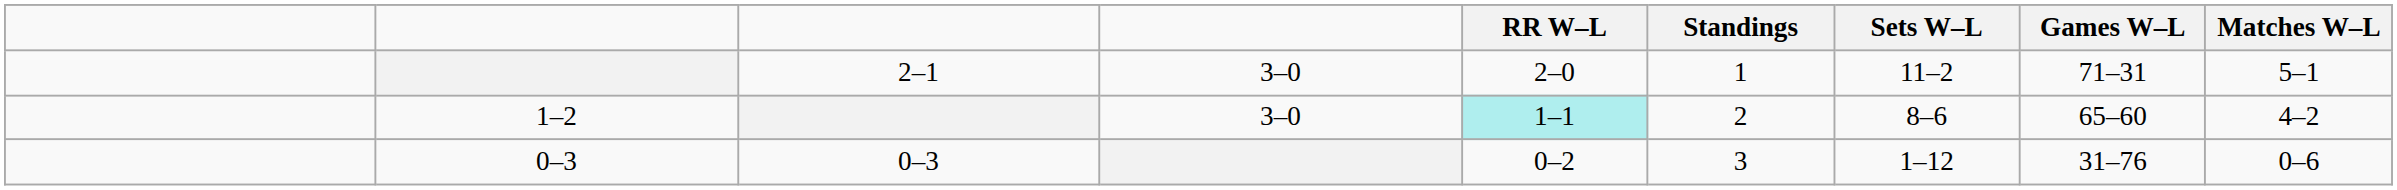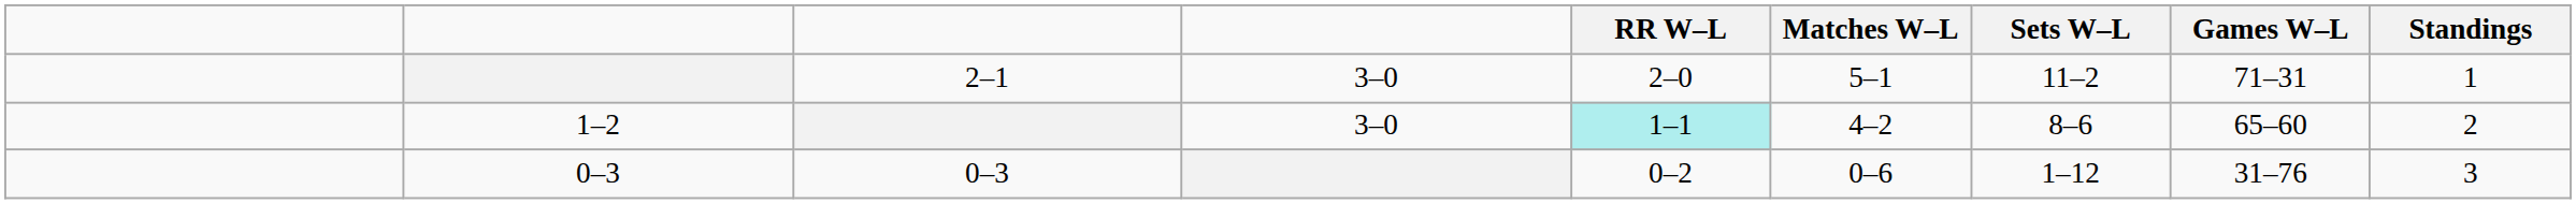 <table class="wikitable" style="width: 100%; text-align:center; font-size:90%">
 <tr>
 <td width=166></td>
 <td width=162></td>
 <td width=162></td>
 <td width=162></td>
 <th width=80>RR W–L</th>
-<th width=80>Standings</th>
+<th width=80>Matches W–L</th>
 <th width=80>Sets W–L</th>
 <th width=80>Games W–L</th>
-<th width=80>Matches W–L</th>
+<th width=80>Standings</th>
 </tr>
 <tr>
 <td style="text-align:left;"></td>
 <th bgcolor="ededed"></th>
 <td>2–1</td>
 <td>3–0</td>
 <td>2–0</td>
-<td>1</td>
+<td>5–1</td>
 <td>11–2</td>
 <td>71–31</td>
-<td>5–1</td>
+<td>1</td>
 </tr>
 <tr>
 <td style="text-align:left;"></td>
 <td>1–2</td>
 <th bgcolor="ededed"></th>
 <td>3–0</td>
 <td style="background: paleturquoise;">1–1</td>
-<td>2</td>
+<td>4–2</td>
 <td>8–6</td>
 <td>65–60</td>
-<td>4–2</td>
+<td>2</td>
 </tr>
 <tr>
 <td style="text-align:left;"></td>
 <td>0–3</td>
 <td>0–3</td>
 <th bgcolor="ededed"></th>
 <td>0–2</td>
-<td>3</td>
+<td>0–6</td>
 <td>1–12</td>
 <td>31–76</td>
-<td>0–6</td>
+<td>3</td>
 </tr>
 </table>
